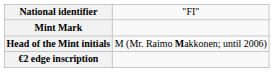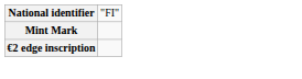 <table class="wikitable" style="text-align: center;">
 <tr>
 <th>National identifier</th>
 <td>"FI"</td>
 </tr>
 <tr>
 <th>Mint Mark</th>
 <td></td>
 </tr>
 <tr>
-<th>Head of the Mint initials</th>
-<td>M (Mr. Raimo <strong>M</strong>akkonen; until 2006)</td>
-</tr>
-<tr>
 <th>€2 edge inscription</th>
 <td></td>
 </tr>
 </table>
